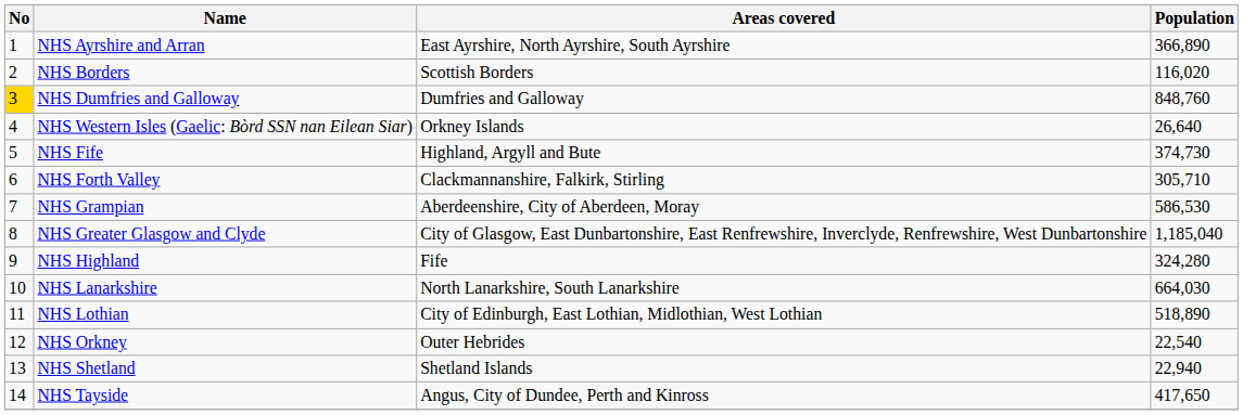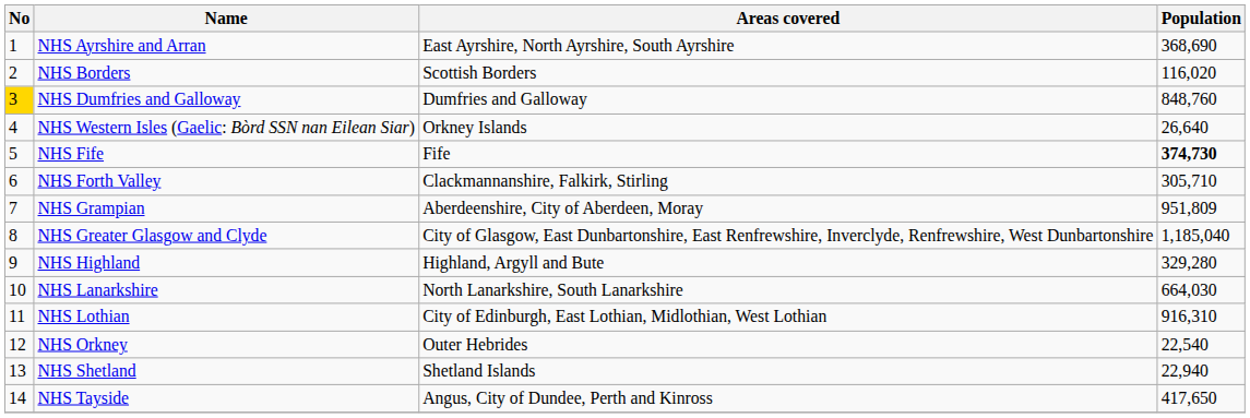 <table class="wikitable">
 <tr>
 <th>No</th>
 <th>Name</th>
 <th>Areas covered</th>
 <th>Population</th>
 </tr>
 <tr>
 <td>1</td>
 <td><a href='#'>NHS Ayrshire and Arran</a></td>
 <td>East Ayrshire, North Ayrshire, South Ayrshire</td>
-<td>366,890</td>
+<td>368,690</td>
 </tr>
 <tr>
 <td>2</td>
 <td><a href='#'>NHS Borders</a></td>
 <td>Scottish Borders</td>
 <td>116,020</td>
 </tr>
 <tr>
 <td style="background: gold;">3</td>
 <td><a href='#'>NHS Dumfries and Galloway</a></td>
 <td>Dumfries and Galloway</td>
 <td>848,760</td>
 </tr>
 <tr>
 <td>4</td>
 <td><a href='#'>NHS Western Isles</a> (<a href='#'>Gaelic</a>: <em>Bòrd SSN nan Eilean Siar</em>)</td>
 <td>Orkney Islands</td>
 <td>26,640</td>
 </tr>
 <tr>
 <td>5</td>
 <td><a href='#'>NHS Fife</a></td>
-<td>Highland, Argyll and Bute</td>
-<td>374,730</td>
+<td>Fife</td>
+<td><strong>374,730</strong></td>
 </tr>
 <tr>
 <td>6</td>
 <td><a href='#'>NHS Forth Valley</a></td>
 <td>Clackmannanshire, Falkirk, Stirling</td>
 <td>305,710</td>
 </tr>
 <tr>
 <td>7</td>
 <td><a href='#'>NHS Grampian</a></td>
 <td>Aberdeenshire, City of Aberdeen, Moray</td>
-<td>586,530</td>
+<td>951,809</td>
 </tr>
 <tr>
 <td>8</td>
 <td><a href='#'>NHS Greater Glasgow and Clyde</a></td>
 <td>City of Glasgow, East Dunbartonshire, East Renfrewshire, Inverclyde, Renfrewshire, West Dunbartonshire</td>
 <td>1,185,040</td>
 </tr>
 <tr>
 <td>9</td>
 <td><a href='#'>NHS Highland</a></td>
-<td>Fife</td>
-<td>324,280</td>
+<td>Highland, Argyll and Bute</td>
+<td>329,280</td>
 </tr>
 <tr>
 <td>10</td>
 <td><a href='#'>NHS Lanarkshire</a></td>
 <td>North Lanarkshire, South Lanarkshire</td>
 <td>664,030</td>
 </tr>
 <tr>
 <td>11</td>
 <td><a href='#'>NHS Lothian</a></td>
 <td>City of Edinburgh, East Lothian, Midlothian, West Lothian</td>
-<td>518,890</td>
+<td>916,310</td>
 </tr>
 <tr>
 <td>12</td>
 <td><a href='#'>NHS Orkney</a></td>
 <td>Outer Hebrides</td>
 <td>22,540</td>
 </tr>
 <tr>
 <td>13</td>
 <td><a href='#'>NHS Shetland</a></td>
 <td>Shetland Islands</td>
 <td>22,940</td>
 </tr>
 <tr>
 <td>14</td>
 <td><a href='#'>NHS Tayside</a></td>
 <td>Angus, City of Dundee, Perth and Kinross</td>
 <td>417,650</td>
 </tr>
 <tr>
 </tr>
 </table>
